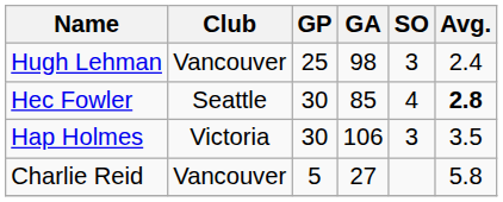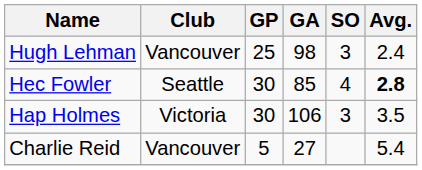 <table class="wikitable" style="text-align:center;">
 <tr>
 <th>Name</th>
 <th>Club</th>
 <th>GP</th>
 <th>GA</th>
 <th>SO</th>
 <th>Avg.</th>
 </tr>
 <tr>
 <td align="left"><a href='#'>Hugh Lehman</a></td>
 <td>Vancouver</td>
 <td>25</td>
 <td>98</td>
 <td>3</td>
 <td>2.4</td>
 </tr>
 <tr>
 <td align="left"><a href='#'>Hec Fowler</a></td>
 <td>Seattle</td>
 <td>30</td>
 <td>85</td>
 <td>4</td>
 <td><strong>2.8</strong></td>
 </tr>
 <tr>
 <td align="left"><a href='#'>Hap Holmes</a></td>
 <td>Victoria</td>
 <td>30</td>
 <td>106</td>
 <td>3</td>
 <td>3.5</td>
 </tr>
 <tr>
 <td align="left">Charlie Reid</td>
 <td>Vancouver</td>
 <td>5</td>
 <td>27</td>
 <td></td>
-<td>5.8</td>
+<td>5.4</td>
 </tr>
 <tr>
 </tr>
 </table>
